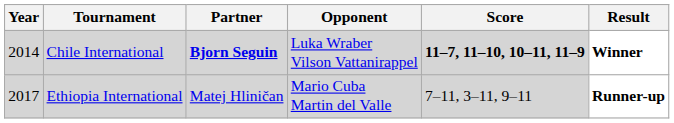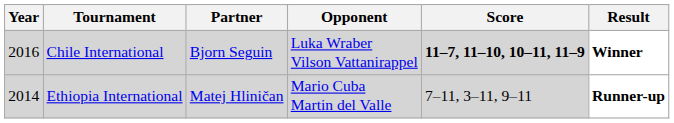 <table class="sortable wikitable" style="font-size: 90%;">
 <tr>
 <th>Year</th>
 <th>Tournament</th>
 <th>Partner</th>
 <th>Opponent</th>
 <th>Score</th>
 <th>Result</th>
 </tr>
 <tr style="background:#D5D5D5">
-<td align="center">2014</td>
+<td align="center">2016</td>
 <td align="left"><a href='#'>Chile International</a></td>
-<td align="left"><strong> <a href='#'>Bjorn Seguin</a></strong></td>
+<td align="left"> <a href='#'>Bjorn Seguin</a></td>
 <td align="left"> <a href='#'>Luka Wraber</a><br> <a href='#'>Vilson Vattanirappel</a></td>
 <td align="left"><strong>11–7, 11–10, 10–11, 11–9</strong></td>
 <td style="text-align:left; background:white"> <strong>Winner</strong></td>
 </tr>
 <tr style="background:#D5D5D5">
-<td align="center">2017</td>
+<td align="center">2014</td>
 <td align="left"><a href='#'>Ethiopia International</a></td>
 <td align="left"> <a href='#'>Matej Hliničan</a></td>
 <td align="left"> <a href='#'>Mario Cuba</a><br> <a href='#'>Martin del Valle</a></td>
 <td align="left">7–11, 3–11, 9–11</td>
 <td style="text-align:left; background:white"> <strong>Runner-up</strong></td>
 </tr>
 </table>
